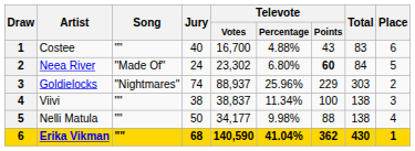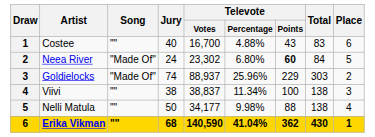 <table class="sortable wikitable nowraplinks plainrowheaders" style="margin: 1em auto 1em auto; text-align:center">
 <tr>
 <th rowspan="2" scope="col">Draw</th>
 <th rowspan="2" scope="col">Artist</th>
 <th rowspan="2" scope="col">Song</th>
 <th rowspan="2" scope="col">Jury</th>
 <th colspan="3" scope="col">Televote</th>
 <th rowspan="2" scope="col">Total</th>
 <th rowspan="2" scope="col">Place</th>
 </tr>
 <tr>
 <th scope="col"><small>Votes</small></th>
 <th scope="col"><small>Percentage</small> </th>
 <th scope="col"><small>Points</small></th>
 </tr>
 <tr>
 <th scope="row" style="text-align:center">1</th>
 <td align="left">Costee</td>
 <td align="left">""</td>
 <td>40</td>
 <td>16,700</td>
 <td>4.88%</td>
 <td>43</td>
 <td>83</td>
 <td>6</td>
 </tr>
 <tr>
 <th scope="row" style="text-align:center">2</th>
 <td align="left"><a href='#'>Neea River</a></td>
 <td align="left">"Made Of"</td>
 <td>24</td>
 <td>23,302</td>
 <td>6.80%</td>
 <td><strong>60</strong></td>
 <td>84</td>
 <td>5</td>
 </tr>
 <tr>
 <th scope="row" style="text-align:center">3</th>
 <td align="left"><a href='#'>Goldielocks</a></td>
-<td align="left">"Nightmares"</td>
+<td align="left">"Made Of"</td>
 <td>74</td>
 <td>88,937</td>
 <td>25.96%</td>
 <td>229</td>
 <td>303</td>
 <td>2</td>
 </tr>
 <tr>
 <th scope="row" style="text-align:center">4</th>
 <td align="left">Viivi</td>
 <td align="left">""</td>
 <td>38</td>
 <td>38,837</td>
 <td>11.34%</td>
 <td>100</td>
 <td>138</td>
 <td>3</td>
 </tr>
 <tr>
 <th scope="row" style="text-align:center">5</th>
 <td align="left">Nelli Matula</td>
 <td align="left">""</td>
 <td>50</td>
 <td>34,177</td>
 <td>9.98%</td>
 <td>88</td>
 <td>138</td>
 <td>4</td>
 </tr>
 <tr style="font-weight: bold; background: gold;">
 <th scope="row" style="text-align:center; font-weight:bold; background:gold">6</th>
 <td align="left"><a href='#'>Erika Vikman</a></td>
 <td align="left">""</td>
 <td>68</td>
 <td>140,590</td>
 <td>41.04%</td>
 <td>362</td>
 <td>430</td>
 <td>1</td>
 </tr>
 </table>
